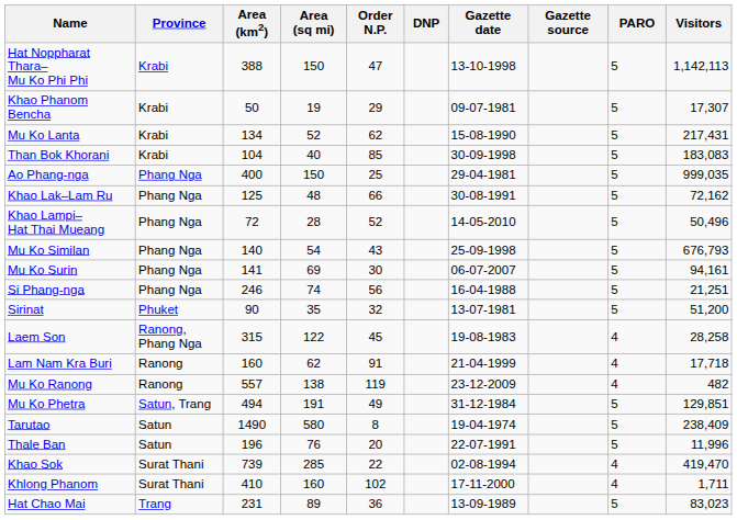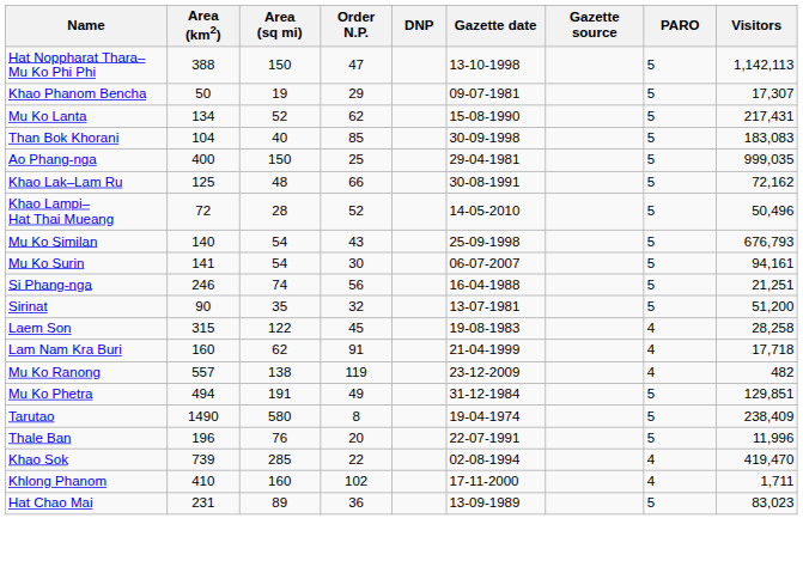 <table class="wikitable sortable" style="width:690pt;">
 <tr>
 <th style="width:18%;">Name</th>
-<th style="width:12%;"><a href='#'>Province</a></th>
 <th style="width:8%;">Area<br>(km<sup>2</sup>)</th>
 <th style="width:9%;">Area<br>(sq mi)</th>
 <th style="width:8%;">Order N.P.</th>
 <th style="width:6%;">DNP</th>
 <th style="width:11%;">Gazette date</th>
 <th style="width:11%;">Gazette source</th>
 <th style="width:8%;">PARO</th>
 <th style="width:9%;">Visitors</th>
 </tr>
 <tr>
 <td><a href='#'>Hat Noppharat Thara–<br>Mu Ko Phi Phi</a></td>
-<td><a href='#'>Krabi</a></td>
 <td style="text-align:center;">388</td>
 <td style="text-align:center;">150</td>
 <td style="text-align:center;">47</td>
 <td></td>
 <td>13-10-1998</td>
 <td></td>
 <td>5</td>
 <td style="text-align:right;">1,142,113</td>
 </tr>
 <tr>
 <td><a href='#'>Khao Phanom Bencha</a></td>
-<td>Krabi</td>
 <td style="text-align:center;">50</td>
 <td style="text-align:center;">19</td>
 <td style="text-align:center;">29</td>
 <td></td>
 <td>09-07-1981</td>
 <td></td>
 <td>5</td>
 <td style="text-align:right;">17,307</td>
 </tr>
 <tr>
 <td><a href='#'>Mu Ko Lanta</a></td>
-<td>Krabi</td>
 <td style="text-align:center;">134</td>
 <td style="text-align:center;">52</td>
 <td style="text-align:center;">62</td>
 <td></td>
 <td>15-08-1990</td>
 <td></td>
 <td>5</td>
 <td style="text-align:right;">217,431</td>
 </tr>
 <tr>
 <td><a href='#'>Than Bok Khorani</a></td>
-<td>Krabi</td>
 <td style="text-align:center;">104</td>
 <td style="text-align:center;">40</td>
 <td style="text-align:center;">85</td>
 <td></td>
 <td>30-09-1998</td>
 <td></td>
 <td>5</td>
 <td style="text-align:right;">183,083</td>
 </tr>
 <tr>
 <td><a href='#'>Ao Phang-nga</a></td>
-<td><a href='#'>Phang Nga</a></td>
 <td style="text-align:center;">400</td>
 <td style="text-align:center;">150</td>
 <td style="text-align:center;">25</td>
 <td></td>
 <td>29-04-1981</td>
 <td></td>
 <td>5</td>
 <td style="text-align:right;">999,035</td>
 </tr>
 <tr>
 <td><a href='#'>Khao Lak–Lam Ru</a></td>
-<td>Phang Nga</td>
 <td style="text-align:center;">125</td>
 <td style="text-align:center;">48</td>
 <td style="text-align:center;">66</td>
 <td></td>
 <td>30-08-1991</td>
 <td></td>
 <td>5</td>
 <td style="text-align:right;">72,162</td>
 </tr>
 <tr>
 <td><a href='#'>Khao Lampi–<br>Hat Thai Mueang</a></td>
-<td>Phang Nga</td>
 <td style="text-align:center;">72</td>
 <td style="text-align:center;">28</td>
 <td style="text-align:center;">52</td>
 <td></td>
 <td>14-05-2010</td>
 <td></td>
 <td>5</td>
 <td style="text-align:right;">50,496</td>
 </tr>
 <tr>
 <td><a href='#'>Mu Ko Similan</a></td>
-<td>Phang Nga</td>
 <td style="text-align:center;">140</td>
 <td style="text-align:center;">54</td>
 <td style="text-align:center;">43</td>
 <td></td>
 <td>25-09-1998</td>
 <td></td>
 <td>5</td>
 <td style="text-align:right;">676,793</td>
 </tr>
 <tr>
 <td><a href='#'>Mu Ko Surin</a></td>
-<td>Phang Nga</td>
 <td style="text-align:center;">141</td>
-<td style="text-align:center;">69</td>
+<td style="text-align:center;">54</td>
 <td style="text-align:center;">30</td>
 <td></td>
 <td>06-07-2007</td>
 <td></td>
 <td>5</td>
 <td style="text-align:right;">94,161</td>
 </tr>
 <tr>
 <td><a href='#'>Si Phang-nga</a></td>
-<td>Phang Nga</td>
 <td style="text-align:center;">246</td>
 <td style="text-align:center;">74</td>
 <td style="text-align:center;">56</td>
 <td></td>
 <td>16-04-1988</td>
 <td></td>
 <td>5</td>
 <td style="text-align:right;">21,251</td>
 </tr>
 <tr>
 <td><a href='#'>Sirinat</a></td>
-<td><a href='#'>Phuket</a></td>
 <td style="text-align:center;">90</td>
 <td style="text-align:center;">35</td>
 <td style="text-align:center;">32</td>
 <td></td>
 <td>13-07-1981</td>
 <td></td>
 <td>5</td>
 <td style="text-align:right;">51,200</td>
 </tr>
 <tr>
 <td><a href='#'>Laem Son</a></td>
-<td><a href='#'>Ranong</a>,<br>Phang Nga</td>
 <td style="text-align:center;">315</td>
 <td style="text-align:center;">122</td>
 <td style="text-align:center;">45</td>
 <td></td>
 <td>19-08-1983</td>
 <td></td>
 <td>4</td>
 <td style="text-align:right;">28,258</td>
 </tr>
 <tr>
 <td><a href='#'>Lam Nam Kra Buri</a></td>
-<td>Ranong</td>
 <td style="text-align:center;">160</td>
 <td style="text-align:center;">62</td>
 <td style="text-align:center;">91</td>
 <td></td>
 <td>21-04-1999</td>
 <td></td>
 <td>4</td>
 <td style="text-align:right;">17,718</td>
 </tr>
 <tr>
 <td><a href='#'>Mu Ko Ranong</a></td>
-<td>Ranong</td>
 <td style="text-align:center;">557</td>
 <td style="text-align:center;">138</td>
 <td style="text-align:center;">119</td>
 <td></td>
 <td>23-12-2009</td>
 <td></td>
 <td>4</td>
 <td style="text-align:right;">482</td>
 </tr>
 <tr>
 <td><a href='#'>Mu Ko Phetra</a></td>
-<td><a href='#'>Satun</a>, Trang</td>
 <td style="text-align:center;">494</td>
 <td style="text-align:center;">191</td>
 <td style="text-align:center;">49</td>
 <td></td>
 <td>31-12-1984</td>
 <td></td>
 <td>5</td>
 <td style="text-align:right;">129,851</td>
 </tr>
 <tr>
 <td><a href='#'>Tarutao</a></td>
-<td>Satun</td>
 <td style="text-align:center;">1490</td>
 <td style="text-align:center;">580</td>
 <td style="text-align:center;">8</td>
 <td></td>
 <td>19-04-1974</td>
 <td></td>
 <td>5</td>
 <td style="text-align:right;">238,409</td>
 </tr>
 <tr>
 <td><a href='#'>Thale Ban</a></td>
-<td>Satun</td>
 <td style="text-align:center;">196</td>
 <td style="text-align:center;">76</td>
 <td style="text-align:center;">20</td>
 <td></td>
 <td>22-07-1991</td>
 <td></td>
 <td>5</td>
 <td style="text-align:right;">11,996</td>
 </tr>
 <tr>
 <td><a href='#'>Khao Sok</a></td>
-<td>Surat Thani</td>
 <td style="text-align:center;">739</td>
 <td style="text-align:center;">285</td>
 <td style="text-align:center;">22</td>
 <td></td>
 <td>02-08-1994</td>
 <td></td>
 <td>4</td>
 <td style="text-align:right;">419,470</td>
 </tr>
 <tr>
 <td><a href='#'>Khlong Phanom</a></td>
-<td>Surat Thani</td>
 <td style="text-align:center;">410</td>
 <td style="text-align:center;">160</td>
 <td style="text-align:center;">102</td>
 <td></td>
 <td>17-11-2000</td>
 <td></td>
 <td>4</td>
 <td style="text-align:right;">1,711</td>
 </tr>
 <tr>
 <td><a href='#'>Hat Chao Mai</a></td>
-<td><a href='#'>Trang</a></td>
 <td style="text-align:center;">231</td>
 <td style="text-align:center;">89</td>
 <td style="text-align:center;">36</td>
 <td></td>
 <td>13-09-1989</td>
 <td></td>
 <td>5</td>
 <td style="text-align:right;">83,023</td>
 </tr>
 </table>
